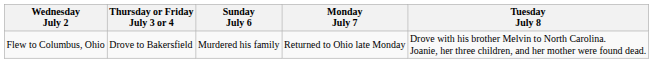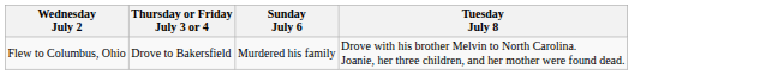 <table class="wikitable">
 <tr>
 <th>Wednesday<br> July 2</th>
 <th>Thursday or Friday<br>  July 3 or 4</th>
 <th>Sunday<br>  July 6</th>
-<th>Monday<br>  July 7</th>
 <th>Tuesday<br> July 8</th>
 </tr>
 <tr>
 <td>Flew to Columbus, Ohio</td>
 <td>Drove to Bakersfield</td>
 <td>Murdered his family</td>
-<td>Returned to Ohio late Monday</td>
 <td>Drove with his brother Melvin to North Carolina.<br> Joanie, her three children, and her mother were found dead.</td>
 </tr>
 </table>
